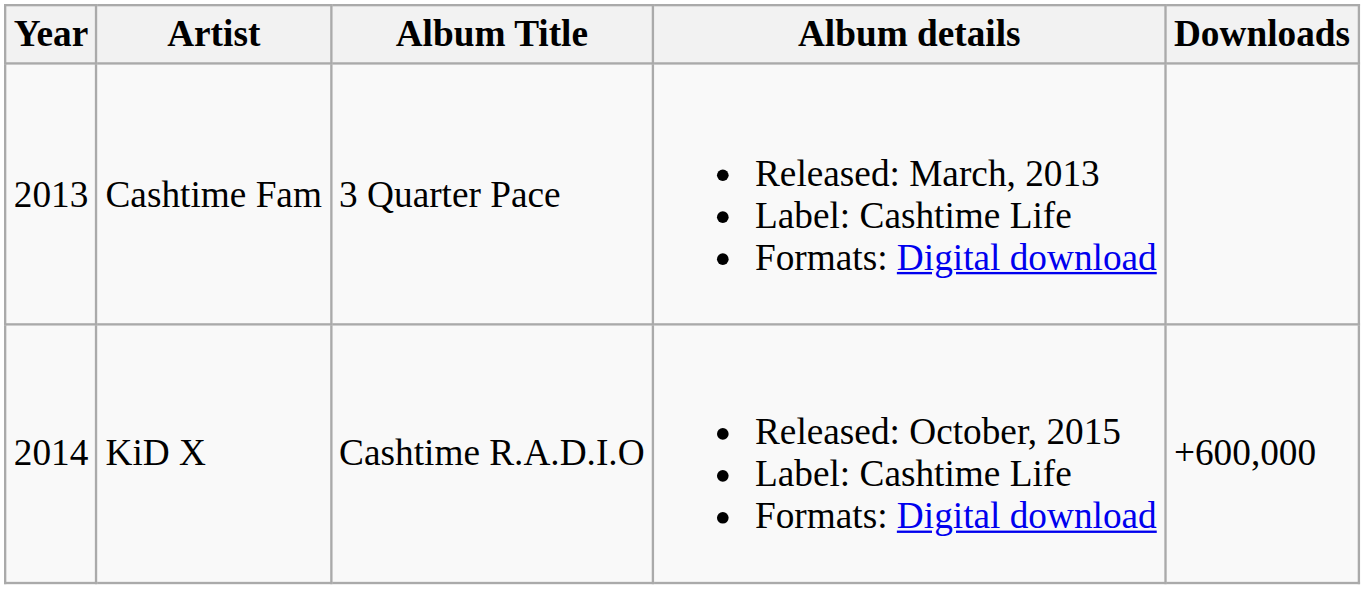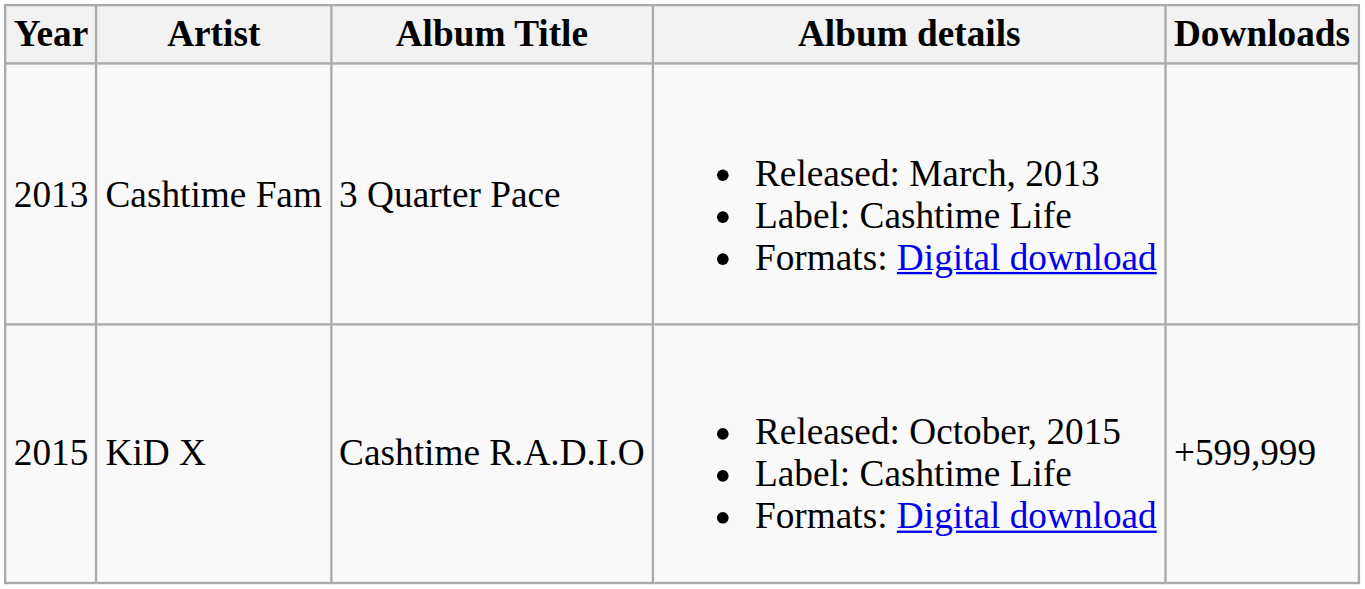 <table class="wikitable sortable">
 <tr>
 <th>Year</th>
 <th>Artist</th>
 <th>Album Title</th>
 <th class="unsortable">Album details</th>
 <th>Downloads</th>
 </tr>
 <tr>
 <td>2013</td>
 <td>Cashtime Fam</td>
 <td>3 Quarter Pace</td>
 <td><br><ul><li>Released: March, 2013</li><li>Label: Cashtime Life</li><li>Formats: <a href='#'>Digital download</a></li></ul></td>
 <td></td>
 </tr>
 <tr>
-<td>2014</td>
+<td>2015</td>
 <td>KiD X</td>
 <td>Cashtime R.A.D.I.O</td>
 <td><br><ul><li>Released: October, 2015</li><li>Label: Cashtime Life</li><li>Formats: <a href='#'>Digital download</a></li></ul></td>
-<td>+600,000</td>
+<td>+599,999</td>
 </tr>
 </table>
